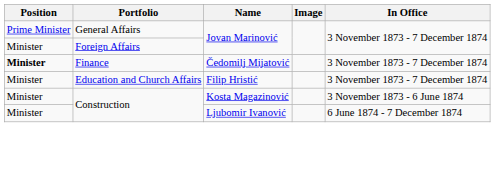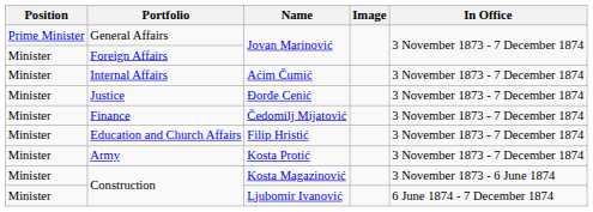 <table class="wikitable">
 <tr>
 <th colspan="1" bgcolor="#EEEEEE">Position</th>
 <th colspan="1" bgcolor="#EEEEEE">Portfolio</th>
 <th colspan="1" bgcolor="#EEEEEE">Name</th>
 <th colspan="1" bgcolor="#EEEEEE">Image</th>
 <th colspan="1" bgcolor="#EEEEEE">In Office</th>
 </tr>
 <tr>
 <td><a href='#'>Prime Minister</a></td>
 <td>General Affairs</td>
 <td rowspan="2"><a href='#'>Jovan Marinović</a></td>
 <td rowspan="2"></td>
 <td rowspan="2">3 November 1873 - 7 December 1874</td>
 </tr>
 <tr>
 <td>Minister</td>
 <td><a href='#'>Foreign Affairs</a></td>
 </tr>
 <tr>
-<td><strong>Minister</strong></td>
+<td>Minister</td>
+<td><a href='#'>Internal Affairs</a></td>
+<td><a href='#'>Aćim Čumić</a></td>
+<td></td>
+<td>3 November 1873 - 7 December 1874</td>
+</tr>
+<tr>
+<td>Minister</td>
+<td><a href='#'>Justice</a></td>
+<td><a href='#'>Đorđe Cenić</a></td>
+<td></td>
+<td>3 November 1873 - 7 December 1874</td>
+</tr>
+<tr>
+<td>Minister</td>
 <td><a href='#'>Finance</a></td>
 <td><a href='#'>Čedomilj Mijatović</a></td>
 <td></td>
 <td>3 November 1873 - 7 December 1874</td>
 </tr>
 <tr>
 <td>Minister</td>
 <td><a href='#'>Education and Church Affairs</a></td>
 <td><a href='#'>Filip Hristić</a></td>
+<td></td>
+<td>3 November 1873 - 7 December 1874</td>
+</tr>
+<tr>
+<td>Minister</td>
+<td><a href='#'>Army</a></td>
+<td><a href='#'>Kosta Protić</a></td>
 <td></td>
 <td>3 November 1873 - 7 December 1874</td>
 </tr>
 <tr>
 <td>Minister</td>
 <td rowspan="2">Construction</td>
 <td><a href='#'>Kosta Magazinović</a></td>
 <td></td>
 <td>3 November 1873 - 6 June 1874</td>
 </tr>
 <tr>
 <td>Minister</td>
 <td><a href='#'>Ljubomir Ivanović</a></td>
 <td></td>
 <td>6 June 1874 - 7 December 1874</td>
 </tr>
 </table>
